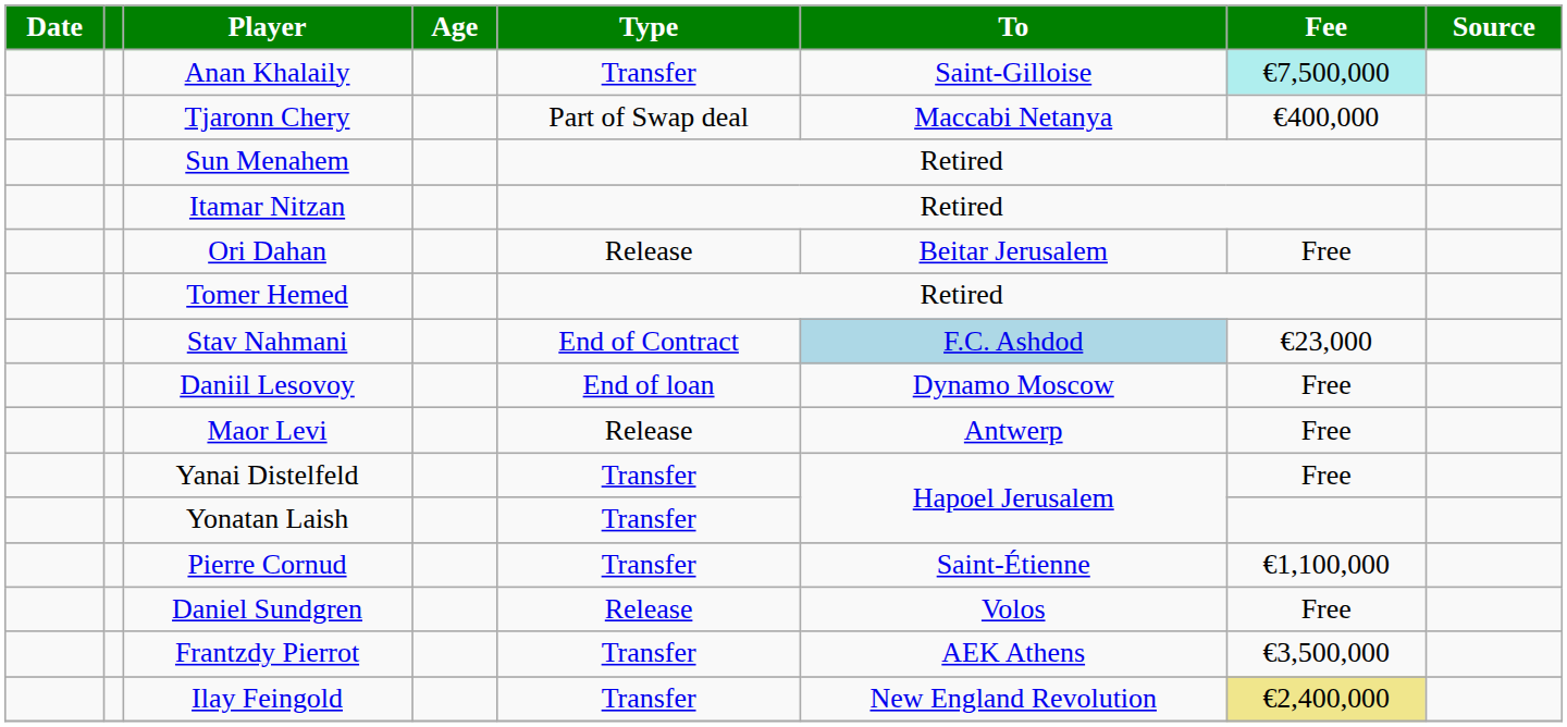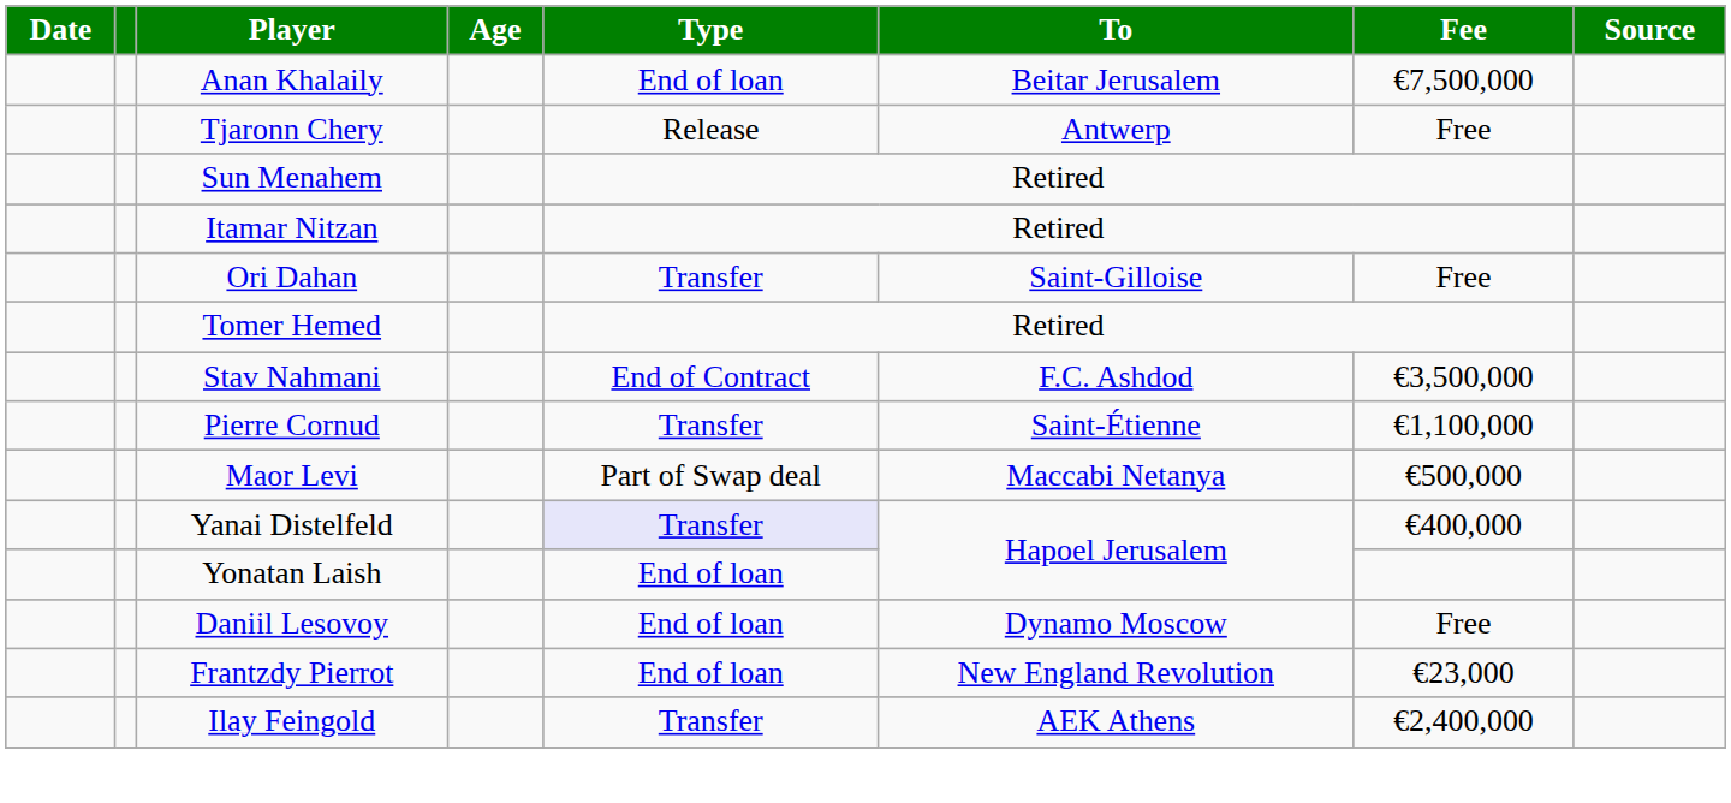 <table class="wikitable sortable" style="text-align:center; width:100%;">
 <tr>
 <th scope="col" style="background:#008000; color:white;">Date</th>
 <th scope="col" style="background:#008000; color:white;"></th>
 <th scope="col" style="background:#008000; color:white;">Player</th>
 <th scope="col" style="background:#008000; color:white;">Age</th>
 <th scope="col" style="background:#008000; color:white;">Type</th>
 <th scope="col" style="background:#008000; color:white;">To</th>
 <th scope="col" style="background:#008000; color:white;" data-sort-type="currency">Fee</th>
 <th scope="col" style="background:#008000; color:white;" class="unsortable">Source</th>
 </tr>
 <tr>
 <td></td>
 <td></td>
 <td> <a href='#'>Anan Khalaily</a></td>
 <td></td>
-<td><a href='#'>Transfer</a></td>
-<td> <a href='#'>Saint-Gilloise</a></td>
-<td style="background: paleturquoise;">€7,500,000</td>
+<td><a href='#'>End of loan</a></td>
+<td><a href='#'>Beitar Jerusalem</a></td>
+<td>€7,500,000</td>
 <td></td>
 </tr>
 <tr>
 <td></td>
 <td></td>
 <td> <a href='#'>Tjaronn Chery</a></td>
 <td></td>
-<td>Part of Swap deal</td>
-<td> <a href='#'>Maccabi Netanya</a></td>
-<td>€400,000</td>
+<td>Release</td>
+<td> <a href='#'>Antwerp</a></td>
+<td>Free</td>
 <td></td>
 </tr>
 <tr>
 <td></td>
 <td></td>
 <td> <a href='#'>Sun Menahem</a></td>
 <td></td>
 <td colspan="3" align=center>Retired</td>
 <td></td>
 </tr>
 <tr>
 <td></td>
 <td></td>
 <td> <a href='#'>Itamar Nitzan</a></td>
 <td></td>
 <td colspan="3" align=center>Retired</td>
 <td></td>
 </tr>
 <tr>
 <td></td>
 <td></td>
 <td> <a href='#'>Ori Dahan</a></td>
 <td></td>
-<td>Release</td>
-<td><a href='#'>Beitar Jerusalem</a></td>
+<td><a href='#'>Transfer</a></td>
+<td> <a href='#'>Saint-Gilloise</a></td>
 <td>Free</td>
 <td></td>
 </tr>
 <tr>
 <td></td>
 <td></td>
 <td> <a href='#'>Tomer Hemed</a></td>
 <td></td>
 <td colspan="3" align=center>Retired</td>
 <td></td>
 </tr>
 <tr>
 <td></td>
 <td></td>
 <td> <a href='#'>Stav Nahmani</a></td>
 <td></td>
 <td><a href='#'>End of Contract</a></td>
-<td style="background: lightblue;"> <a href='#'>F.C. Ashdod</a></td>
-<td>€23,000</td>
+<td> <a href='#'>F.C. Ashdod</a></td>
+<td>€3,500,000</td>
+<td></td>
+</tr>
+<tr>
+<td></td>
+<td></td>
+<td> <a href='#'>Pierre Cornud</a></td>
+<td></td>
+<td><a href='#'>Transfer</a></td>
+<td> <a href='#'>Saint-Étienne</a></td>
+<td>€1,100,000</td>
+<td></td>
+</tr>
+<tr>
+<td></td>
+<td></td>
+<td> <a href='#'>Maor Levi</a></td>
+<td></td>
+<td>Part of Swap deal</td>
+<td> <a href='#'>Maccabi Netanya</a></td>
+<td>€500,000</td>
+<td></td>
+</tr>
+<tr>
+<td></td>
+<td></td>
+<td> Yanai Distelfeld</td>
+<td></td>
+<td style="background: lavender;"><a href='#'>Transfer</a></td>
+<td rowspan=2> <a href='#'>Hapoel Jerusalem</a></td>
+<td>€400,000</td>
+<td></td>
+</tr>
+<tr>
+<td></td>
+<td></td>
+<td> Yonatan Laish</td>
+<td></td>
+<td><a href='#'>End of loan</a></td>
+<td></td>
 <td></td>
 </tr>
 <tr>
 <td></td>
 <td></td>
 <td> <a href='#'>Daniil Lesovoy</a></td>
 <td></td>
 <td><a href='#'>End of loan</a></td>
 <td> <a href='#'>Dynamo Moscow</a></td>
 <td>Free</td>
 <td></td>
 </tr>
 <tr>
 <td></td>
 <td></td>
-<td> <a href='#'>Maor Levi</a></td>
-<td></td>
-<td>Release</td>
-<td> <a href='#'>Antwerp</a></td>
-<td>Free</td>
-<td></td>
-</tr>
-<tr>
-<td></td>
-<td></td>
-<td> Yanai Distelfeld</td>
-<td></td>
-<td><a href='#'>Transfer</a></td>
-<td rowspan=2> <a href='#'>Hapoel Jerusalem</a></td>
-<td>Free</td>
-<td></td>
-</tr>
-<tr>
-<td></td>
-<td></td>
-<td> Yonatan Laish</td>
-<td></td>
-<td><a href='#'>Transfer</a></td>
-<td></td>
-<td></td>
-</tr>
-<tr>
-<td></td>
-<td></td>
-<td> <a href='#'>Pierre Cornud</a></td>
-<td></td>
-<td><a href='#'>Transfer</a></td>
-<td> <a href='#'>Saint-Étienne</a></td>
-<td>€1,100,000</td>
-<td></td>
-</tr>
-<tr>
-<td></td>
-<td></td>
-<td> <a href='#'>Daniel Sundgren</a></td>
-<td></td>
-<td><a href='#'>Release</a></td>
-<td> <a href='#'>Volos</a></td>
-<td>Free</td>
-<td></td>
-</tr>
-<tr>
-<td></td>
-<td></td>
 <td> <a href='#'>Frantzdy Pierrot</a></td>
 <td></td>
-<td><a href='#'>Transfer</a></td>
-<td> <a href='#'>AEK Athens</a></td>
-<td>€3,500,000</td>
+<td><a href='#'>End of loan</a></td>
+<td> <a href='#'>New England Revolution</a></td>
+<td>€23,000</td>
 <td></td>
 </tr>
 <tr>
 <td></td>
 <td></td>
 <td> <a href='#'>Ilay Feingold</a></td>
 <td></td>
 <td><a href='#'>Transfer</a></td>
-<td> <a href='#'>New England Revolution</a></td>
-<td style="background: khaki;">€2,400,000</td>
+<td> <a href='#'>AEK Athens</a></td>
+<td>€2,400,000</td>
 <td></td>
 </tr>
 <tr>
 </tr>
 </table>
